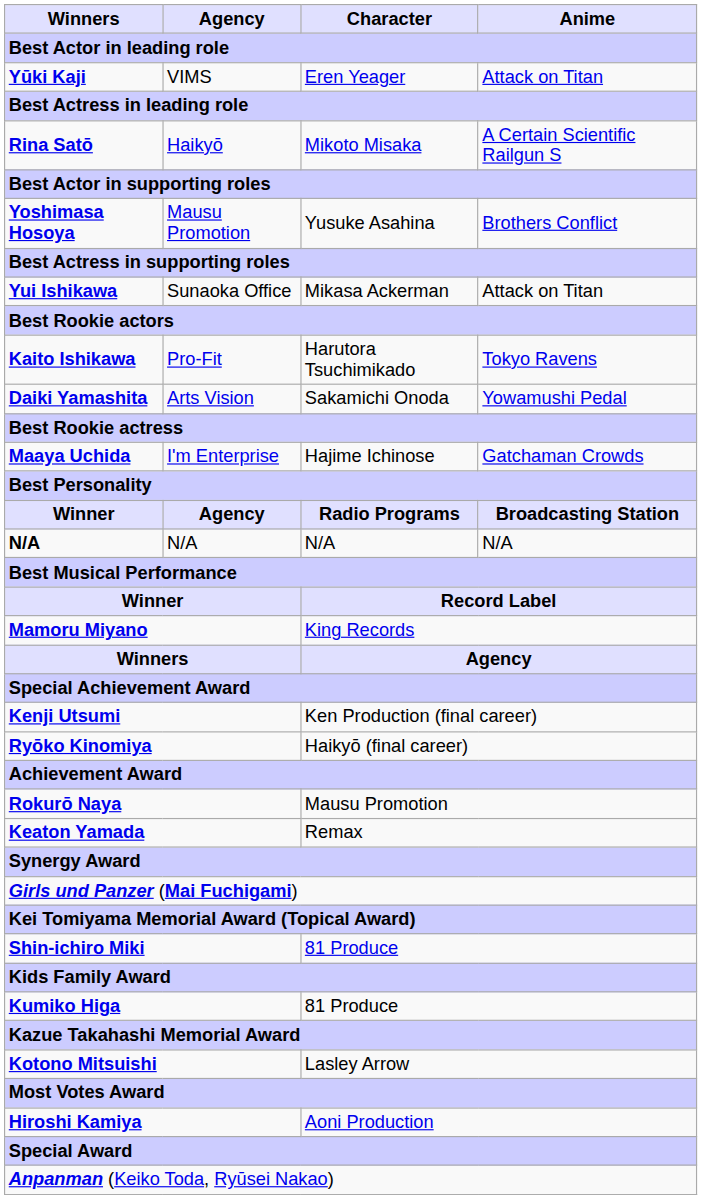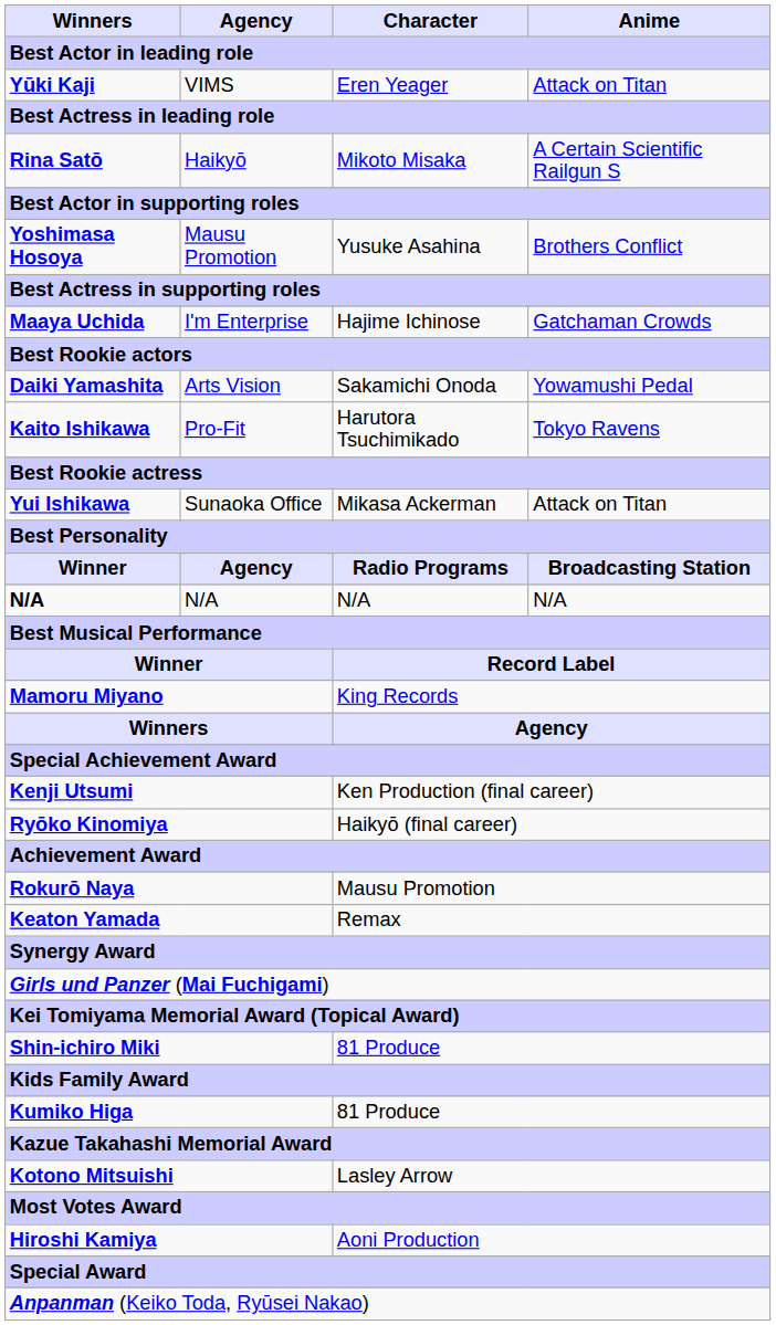 <table class="wikitable">
 <tr>
 <th style="background: #e0e0ff">Winners</th>
 <th style="background: #e0e0ff">Agency</th>
 <th style="background: #e0e0ff">Character</th>
 <th style="background: #e0e0ff">Anime</th>
 </tr>
 <tr>
 <td colspan="4" style="background: #ccccff"><strong>Best Actor in leading role</strong></td>
 </tr>
 <tr>
 <td><strong><a href='#'>Yūki Kaji</a></strong></td>
 <td>VIMS</td>
 <td><a href='#'>Eren Yeager</a></td>
 <td><a href='#'>Attack on Titan</a></td>
 </tr>
 <tr>
 <td colspan="4" style="background: #ccccff"><strong>Best Actress in leading role</strong></td>
 </tr>
 <tr>
 <td><strong><a href='#'>Rina Satō</a></strong></td>
 <td><a href='#'>Haikyō</a></td>
 <td><a href='#'>Mikoto Misaka</a></td>
 <td><a href='#'>A Certain Scientific Railgun S</a></td>
 </tr>
 <tr>
 <td colspan="4" style="background: #ccccff"><strong>Best Actor in supporting roles</strong></td>
 </tr>
 <tr>
 <td><strong><a href='#'>Yoshimasa Hosoya</a></strong></td>
 <td><a href='#'>Mausu Promotion</a></td>
 <td>Yusuke Asahina</td>
 <td><a href='#'>Brothers Conflict</a></td>
 </tr>
 <tr>
 <td colspan="4" style="background: #ccccff"><strong>Best Actress in supporting roles</strong></td>
 </tr>
 <tr>
-<td><strong><a href='#'>Yui Ishikawa</a></strong></td>
-<td>Sunaoka Office</td>
-<td>Mikasa Ackerman</td>
-<td>Attack on Titan</td>
+<td><strong><a href='#'>Maaya Uchida</a></strong></td>
+<td><a href='#'>I'm Enterprise</a></td>
+<td>Hajime Ichinose</td>
+<td><a href='#'>Gatchaman Crowds</a></td>
 </tr>
 <tr>
 <td colspan="4" style="background: #ccccff"><strong>Best Rookie actors</strong></td>
+</tr>
+<tr>
+<td><strong><a href='#'>Daiki Yamashita</a></strong></td>
+<td><a href='#'>Arts Vision</a></td>
+<td>Sakamichi Onoda</td>
+<td><a href='#'>Yowamushi Pedal</a></td>
 </tr>
 <tr>
 <td><strong><a href='#'>Kaito Ishikawa</a></strong></td>
 <td><a href='#'>Pro-Fit</a></td>
 <td>Harutora Tsuchimikado</td>
 <td><a href='#'>Tokyo Ravens</a></td>
 </tr>
 <tr>
-<td><strong><a href='#'>Daiki Yamashita</a></strong></td>
-<td><a href='#'>Arts Vision</a></td>
-<td>Sakamichi Onoda</td>
-<td><a href='#'>Yowamushi Pedal</a></td>
-</tr>
-<tr>
 <td colspan="4" style="background: #ccccff"><strong>Best Rookie actress</strong></td>
 </tr>
 <tr>
-<td><strong><a href='#'>Maaya Uchida</a></strong></td>
-<td><a href='#'>I'm Enterprise</a></td>
-<td>Hajime Ichinose</td>
-<td><a href='#'>Gatchaman Crowds</a></td>
+<td><strong><a href='#'>Yui Ishikawa</a></strong></td>
+<td>Sunaoka Office</td>
+<td>Mikasa Ackerman</td>
+<td>Attack on Titan</td>
 </tr>
 <tr>
 <td colspan="4" style="background: #ccccff"><strong>Best Personality</strong></td>
 </tr>
 <tr>
 <th style="background: #e0e0ff">Winner</th>
 <th style="background: #e0e0ff">Agency</th>
 <th style="background: #e0e0ff">Radio Programs</th>
 <th style="background: #e0e0ff">Broadcasting Station</th>
 </tr>
 <tr>
 <td><strong>N/A</strong></td>
 <td>N/A</td>
 <td>N/A</td>
 <td>N/A</td>
 </tr>
 <tr>
 <td colspan="4" style="background: #ccccff"><strong>Best Musical Performance</strong></td>
 </tr>
 <tr>
 <th colspan="2" style="background: #e0e0ff">Winner</th>
 <th colspan="2" style="background: #e0e0ff">Record Label</th>
 </tr>
 <tr>
 <td colspan="2"><strong><a href='#'>Mamoru Miyano</a></strong></td>
 <td colspan="2"><a href='#'>King Records</a></td>
 </tr>
 <tr>
 <th colspan="2" style="background: #e0e0ff">Winners</th>
 <th colspan="2" style="background: #e0e0ff">Agency</th>
 </tr>
 <tr>
 <td colspan="4" style="background: #ccccff"><strong>Special Achievement Award</strong></td>
 </tr>
 <tr>
 <td colspan="2"><strong><a href='#'>Kenji Utsumi</a></strong></td>
 <td colspan="2">Ken Production (final career)</td>
 </tr>
 <tr>
 <td colspan="2"><strong><a href='#'>Ryōko Kinomiya</a></strong></td>
 <td colspan="2">Haikyō (final career)</td>
 </tr>
 <tr>
 <td colspan="4" style="background: #ccccff"><strong>Achievement Award</strong></td>
 </tr>
 <tr>
 <td colspan="2"><strong><a href='#'>Rokurō Naya</a></strong></td>
 <td colspan="2">Mausu Promotion</td>
 </tr>
 <tr>
 <td colspan="2"><strong><a href='#'>Keaton Yamada</a></strong></td>
 <td colspan="2">Remax</td>
 </tr>
 <tr>
 <td colspan="4" style="background: #ccccff"><strong>Synergy Award</strong></td>
 </tr>
 <tr>
 <td colspan="4"><strong><em><a href='#'>Girls und Panzer</a></em></strong> (<strong><a href='#'>Mai Fuchigami</a></strong>)</td>
 </tr>
 <tr>
 <td colspan="4" style="background: #ccccff"><strong>Kei Tomiyama Memorial Award (Topical Award)</strong></td>
 </tr>
 <tr>
 <td colspan="2"><strong><a href='#'>Shin-ichiro Miki</a></strong></td>
 <td colspan="2"><a href='#'>81 Produce</a></td>
 </tr>
 <tr>
 <td colspan="4" style="background: #ccccff"><strong>Kids Family Award</strong></td>
 </tr>
 <tr>
 <td colspan="2"><strong><a href='#'>Kumiko Higa</a></strong></td>
 <td colspan="2">81 Produce</td>
 </tr>
 <tr>
 <td colspan="4" style="background: #ccccff"><strong>Kazue Takahashi Memorial Award</strong></td>
 </tr>
 <tr>
 <td colspan="2"><strong><a href='#'>Kotono Mitsuishi</a></strong></td>
 <td colspan="2">Lasley Arrow</td>
 </tr>
 <tr>
 <td colspan="4" style="background: #ccccff"><strong>Most Votes Award</strong></td>
 </tr>
 <tr>
 <td colspan="2"><strong><a href='#'>Hiroshi Kamiya</a></strong></td>
 <td colspan="2"><a href='#'>Aoni Production</a></td>
 </tr>
 <tr>
 <td colspan="4" style="background: #ccccff"><strong>Special Award</strong></td>
 </tr>
 <tr>
 <td colspan="4"><strong><em><a href='#'>Anpanman</a></em></strong> (<a href='#'>Keiko Toda</a>, <a href='#'>Ryūsei Nakao</a>)</td>
 </tr>
 <tr>
 </tr>
 </table>
